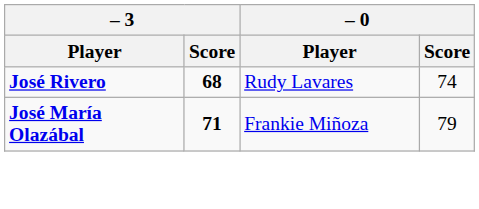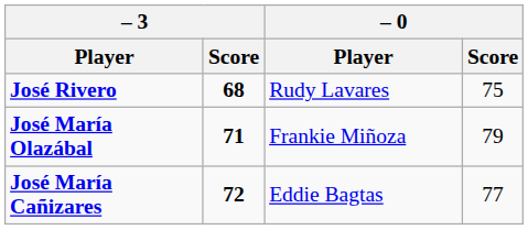 <table class=wikitable>
 <tr>
 <th colspan=2> – 3</th>
 <th colspan=2> – 0</th>
 </tr>
 <tr>
 <th width=140>Player</th>
 <th>Score</th>
 <th width=140>Player</th>
 <th>Score</th>
 </tr>
 <tr>
 <td><strong><a href='#'>José Rivero</a></strong></td>
 <td align=center><strong>68</strong></td>
 <td><a href='#'>Rudy Lavares</a></td>
-<td align=center>74</td>
+<td align=center>75</td>
 </tr>
 <tr>
 <td><strong><a href='#'>José María Olazábal</a></strong></td>
 <td align=center><strong>71</strong></td>
 <td><a href='#'>Frankie Miñoza</a></td>
 <td align=center>79</td>
 </tr>
+<tr>
+<td><strong><a href='#'>José María Cañizares</a></strong></td>
+<td align=center><strong>72</strong></td>
+<td><a href='#'>Eddie Bagtas</a></td>
+<td align=center>77</td>
+</tr>
 </table>
